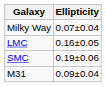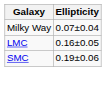 <table class="wikitable" style="margin-top: 0px; margin-left: 0.5em;" align="right">
 <tr>
 <th>Galaxy</th>
 <th>Ellipticity</th>
 </tr>
 <tr>
 <td>Milky Way</td>
 <td>0.07±0.04</td>
 </tr>
 <tr>
 <td><a href='#'>LMC</a></td>
 <td>0.16±0.05</td>
 </tr>
 <tr>
 <td><a href='#'>SMC</a></td>
 <td>0.19±0.06</td>
 </tr>
-<tr>
-<td>M31</td>
-<td>0.09±0.04</td>
-</tr>
 </table>
